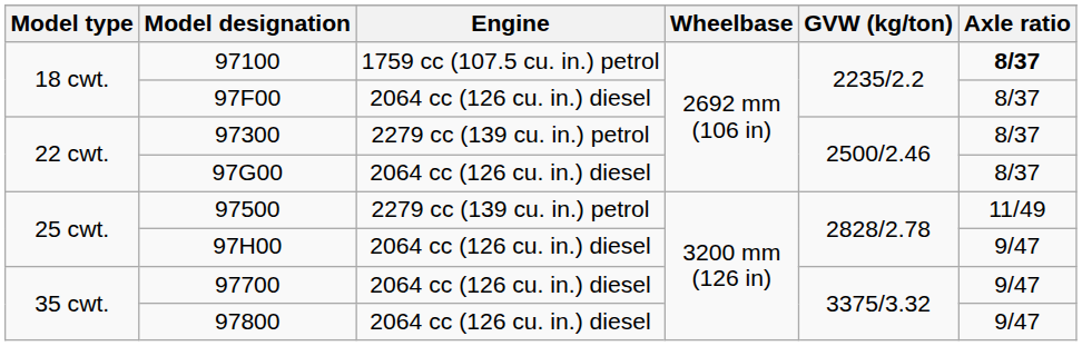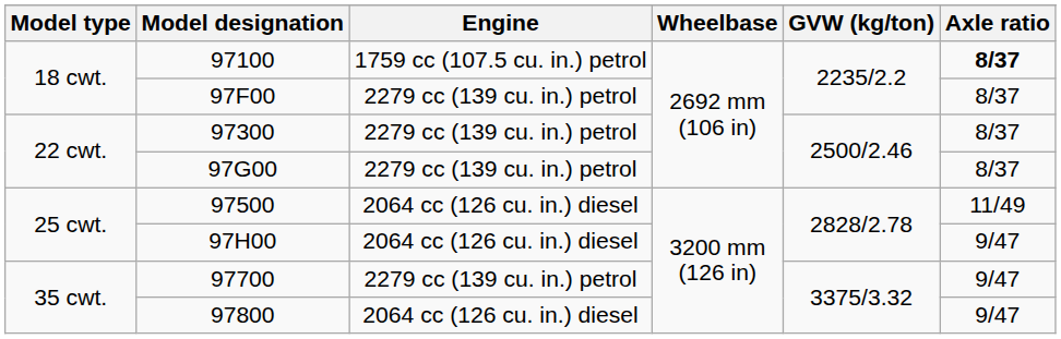 <table class="wikitable" style="text-align:center; font-size:100%;">
 <tr>
 </tr>
 <tr>
 <th>Model type</th>
 <th>Model designation</th>
 <th>Engine</th>
 <th>Wheelbase</th>
 <th>GVW (kg/ton)</th>
 <th>Axle ratio</th>
 </tr>
 <tr>
 <td rowspan="2">18 cwt.</td>
 <td>97100</td>
 <td>1759 cc (107.5 cu. in.) petrol</td>
 <td rowspan="4">2692 mm<br>(106 in)</td>
 <td rowspan="2">2235/2.2</td>
 <td><strong>8/37</strong></td>
 </tr>
 <tr>
 <td>97F00</td>
-<td>2064 cc (126 cu. in.) diesel</td>
+<td>2279 cc (139 cu. in.) petrol</td>
 <td>8/37</td>
 </tr>
 <tr>
 <td rowspan="2">22 cwt.</td>
 <td>97300</td>
 <td>2279 cc (139 cu. in.) petrol</td>
 <td rowspan="2">2500/2.46</td>
 <td>8/37</td>
 </tr>
 <tr>
 <td>97G00</td>
-<td>2064 cc (126 cu. in.) diesel</td>
+<td>2279 cc (139 cu. in.) petrol</td>
 <td>8/37</td>
 </tr>
 <tr>
 <td rowspan="2">25 cwt.</td>
 <td>97500</td>
-<td>2279 cc (139 cu. in.) petrol</td>
+<td>2064 cc (126 cu. in.) diesel</td>
 <td rowspan="4">3200 mm<br>(126 in)</td>
 <td rowspan="2">2828/2.78</td>
 <td>11/49</td>
 </tr>
 <tr>
 <td>97H00</td>
 <td>2064 cc (126 cu. in.) diesel</td>
 <td>9/47</td>
 </tr>
 <tr>
 <td rowspan="2">35 cwt.</td>
 <td>97700</td>
-<td>2064 cc (126 cu. in.) diesel</td>
+<td>2279 cc (139 cu. in.) petrol</td>
 <td rowspan="2">3375/3.32</td>
 <td>9/47</td>
 </tr>
 <tr>
 <td>97800</td>
 <td>2064 cc (126 cu. in.) diesel</td>
 <td>9/47</td>
 </tr>
 </table>
